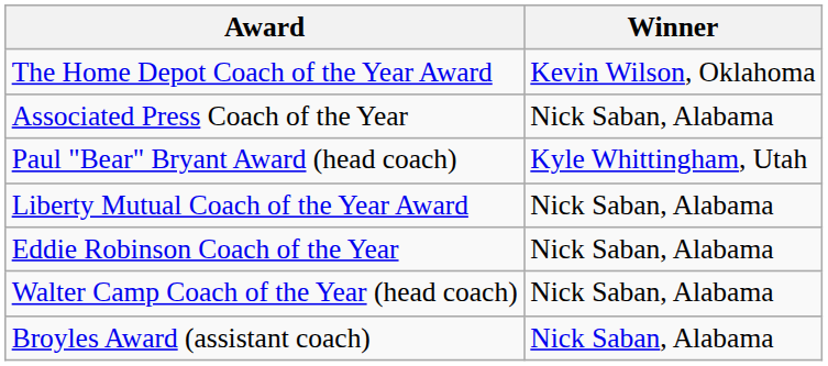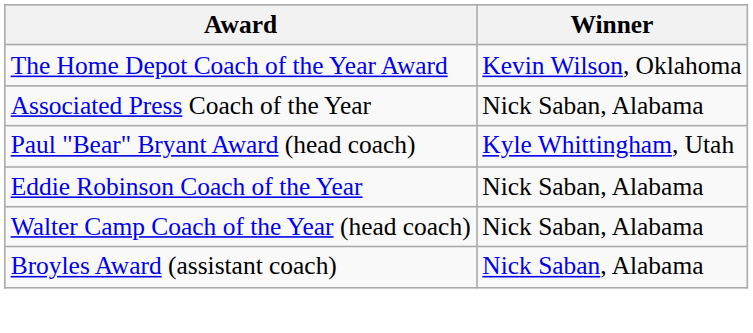 <table class="wikitable">
 <tr>
 <th>Award</th>
 <th><strong>Winner</strong></th>
 </tr>
 <tr>
 <td><a href='#'>The Home Depot Coach of the Year Award</a></td>
 <td><a href='#'>Kevin Wilson</a>, Oklahoma</td>
 </tr>
 <tr>
 <td><a href='#'>Associated Press</a> Coach of the Year</td>
 <td>Nick Saban, Alabama</td>
 </tr>
 <tr>
 <td><a href='#'>Paul "Bear" Bryant Award</a> (head coach)</td>
 <td><a href='#'>Kyle Whittingham</a>, Utah</td>
 </tr>
 <tr>
-<td><a href='#'>Liberty Mutual Coach of the Year Award</a></td>
-<td>Nick Saban, Alabama</td>
-</tr>
-<tr>
 <td><a href='#'>Eddie Robinson Coach of the Year</a></td>
 <td>Nick Saban, Alabama</td>
 </tr>
 <tr>
 <td><a href='#'>Walter Camp Coach of the Year</a> (head coach)</td>
 <td>Nick Saban, Alabama</td>
 </tr>
 <tr>
 <td><a href='#'>Broyles Award</a> (assistant coach)</td>
 <td><a href='#'>Nick Saban</a>, Alabama</td>
 </tr>
 </table>
